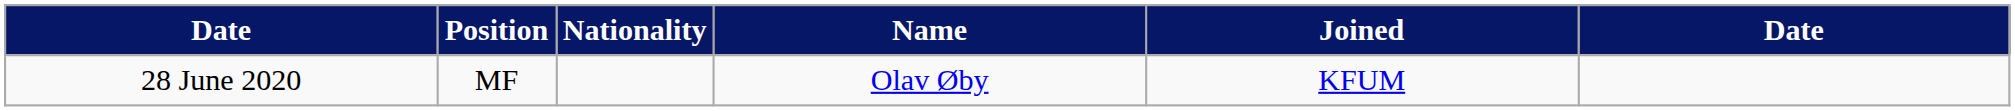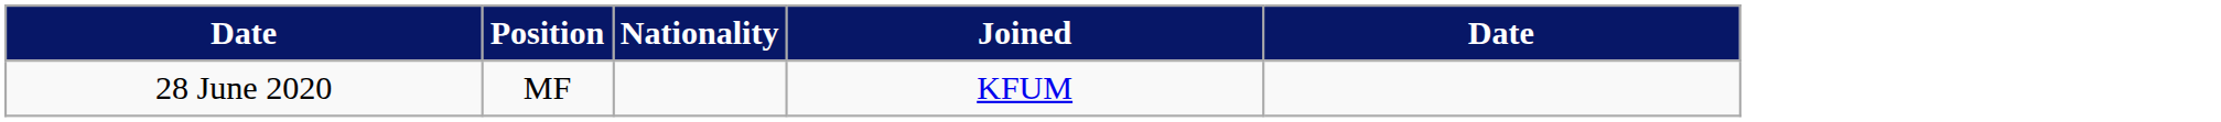 <table class="wikitable"  style="text-align:center; font-size:90%; ">
 <tr>
 <th style="background:#071767; color:white; width:200px;">Date</th>
 <th style="background:#071767; color:white; width:50px;">Position</th>
 <th style="background:#071767; color:white; width:50px;">Nationality</th>
-<th style="background:#071767; color:white; width:200px;">Name</th>
 <th style="background:#071767; color:white; width:200px;">Joined</th>
 <th style="background:#071767; color:white; width:200px;">Date</th>
 </tr>
 <tr>
 <td>28 June 2020</td>
 <td>MF</td>
 <td></td>
-<td><a href='#'>Olav Øby</a></td>
 <td><a href='#'>KFUM</a></td>
 <td></td>
 </tr>
 </table>
